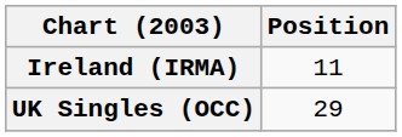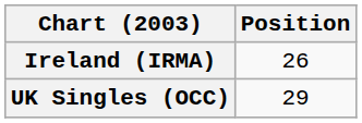 <table class="wikitable sortable plainrowheaders">
 <tr>
 <th>Chart (2003)</th>
 <th>Position</th>
 </tr>
 <tr>
 <th scope="row">Ireland (IRMA)</th>
-<td align="center">11</td>
+<td align="center">26</td>
 </tr>
 <tr>
 <th scope="row">UK Singles (OCC)</th>
 <td align="center">29</td>
 </tr>
 </table>
